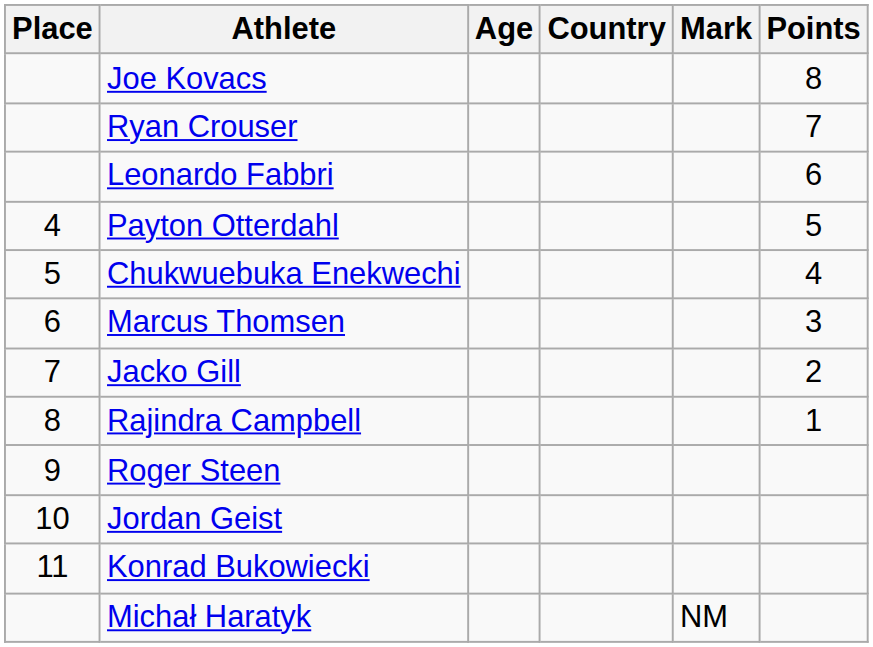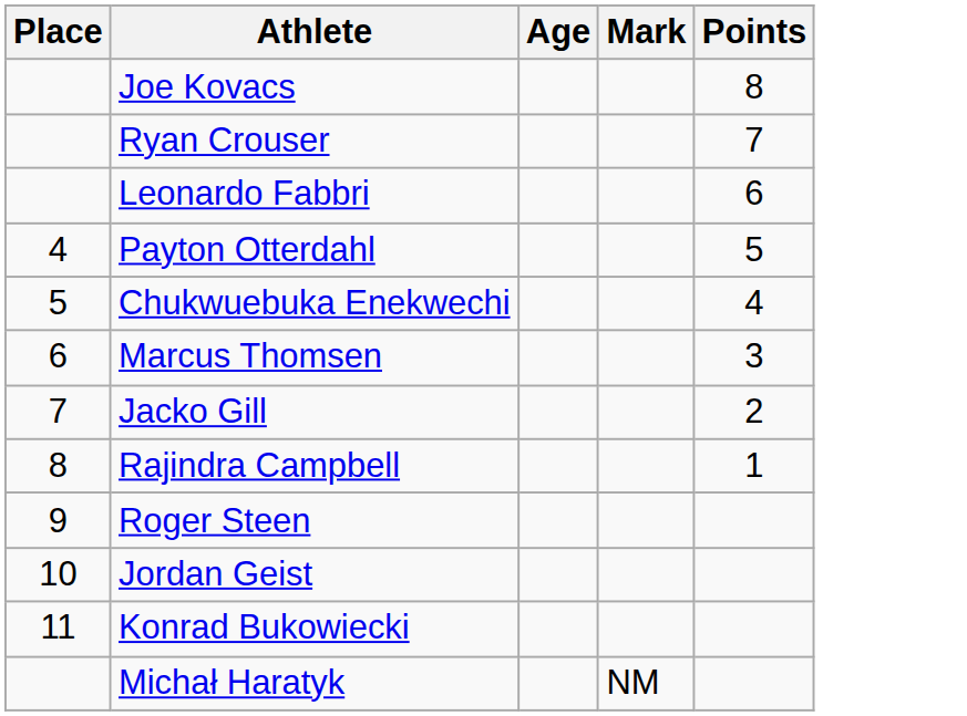 <table class="wikitable mw-datatable sortable">
 <tr>
 <th>Place</th>
 <th>Athlete</th>
 <th>Age</th>
-<th>Country</th>
 <th>Mark</th>
 <th>Points</th>
 </tr>
 <tr>
 <td align=center></td>
 <td><a href='#'>Joe Kovacs</a></td>
-<td></td>
 <td></td>
 <td></td>
 <td align=center>8</td>
 </tr>
 <tr>
 <td align=center></td>
 <td><a href='#'>Ryan Crouser</a></td>
 <td></td>
 <td></td>
-<td></td>
 <td align=center>7</td>
 </tr>
 <tr>
 <td align=center></td>
 <td><a href='#'>Leonardo Fabbri</a></td>
-<td></td>
 <td></td>
 <td></td>
 <td align=center>6</td>
 </tr>
 <tr>
 <td align=center>4</td>
 <td><a href='#'>Payton Otterdahl</a></td>
 <td></td>
 <td></td>
-<td></td>
 <td align=center>5</td>
 </tr>
 <tr>
 <td align=center>5</td>
 <td><a href='#'>Chukwuebuka Enekwechi</a></td>
-<td></td>
 <td></td>
 <td></td>
 <td align=center>4</td>
 </tr>
 <tr>
 <td align=center>6</td>
 <td><a href='#'>Marcus Thomsen</a></td>
 <td></td>
 <td></td>
-<td></td>
 <td align=center>3</td>
 </tr>
 <tr>
 <td align=center>7</td>
 <td><a href='#'>Jacko Gill</a></td>
-<td></td>
 <td></td>
 <td></td>
 <td align=center>2</td>
 </tr>
 <tr>
 <td align=center>8</td>
 <td><a href='#'>Rajindra Campbell</a></td>
 <td></td>
 <td></td>
-<td></td>
 <td align=center>1</td>
 </tr>
 <tr>
 <td align=center>9</td>
 <td><a href='#'>Roger Steen</a></td>
-<td></td>
 <td></td>
 <td></td>
 <td align=center></td>
 </tr>
 <tr>
 <td align=center>10</td>
 <td><a href='#'>Jordan Geist</a></td>
 <td></td>
 <td></td>
-<td></td>
 <td align=center></td>
 </tr>
 <tr>
 <td align=center>11</td>
 <td><a href='#'>Konrad Bukowiecki</a></td>
-<td></td>
 <td></td>
 <td></td>
 <td align=center></td>
 </tr>
 <tr>
 <td align=center></td>
 <td><a href='#'>Michał Haratyk</a></td>
 <td></td>
-<td></td>
 <td>NM</td>
 <td align=center></td>
 </tr>
 </table>
